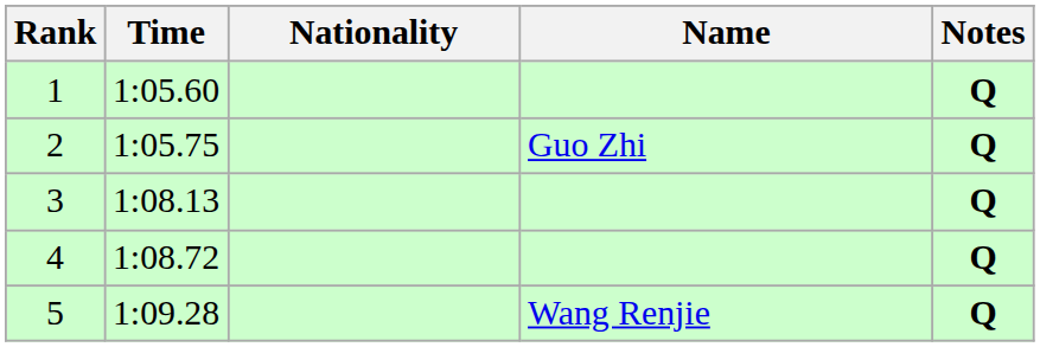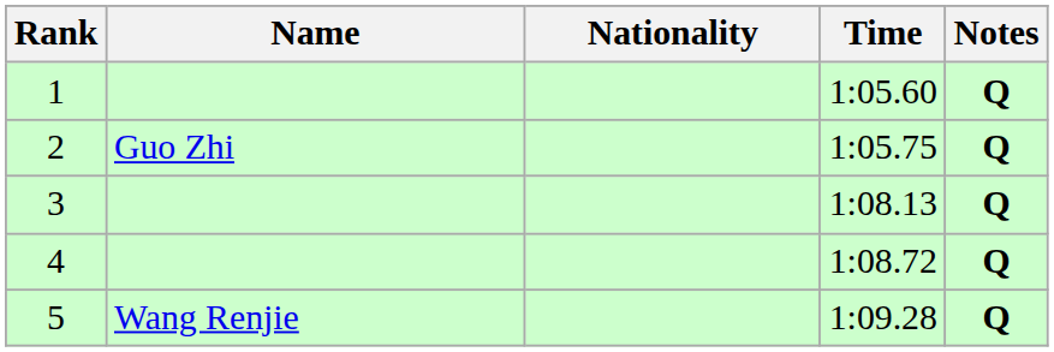 <table class="wikitable sortable" style="text-align:center">
 <tr>
 <th>Rank</th>
+<th style="width:180px">Name</th>
+<th style="width:125px">Nationality</th>
 <th>Time</th>
-<th style="width:125px">Nationality</th>
-<th style="width:180px">Name</th>
 <th>Notes</th>
 </tr>
 <tr style="background:#cfc;">
 <td>1</td>
-<td>1:05.60</td>
 <td style="text-align:left;"></td>
 <td style="text-align:left;"></td>
+<td>1:05.60</td>
 <td><strong>Q</strong></td>
 </tr>
 <tr style="background:#cfc;">
 <td>2</td>
+<td style="text-align:left;"><a href='#'>Guo Zhi</a></td>
+<td style="text-align:left;"></td>
 <td>1:05.75</td>
-<td style="text-align:left;"></td>
-<td style="text-align:left;"><a href='#'>Guo Zhi</a></td>
 <td><strong>Q</strong></td>
 </tr>
 <tr style="background:#cfc;">
 <td>3</td>
-<td>1:08.13</td>
 <td style="text-align:left;"></td>
 <td style="text-align:left;"></td>
+<td>1:08.13</td>
 <td><strong>Q</strong></td>
 </tr>
 <tr style="background:#cfc;">
 <td>4</td>
-<td>1:08.72</td>
 <td style="text-align:left;"></td>
 <td style="text-align:left;"></td>
+<td>1:08.72</td>
 <td><strong>Q</strong></td>
 </tr>
 <tr style="background:#cfc;">
 <td>5</td>
+<td style="text-align:left;"><a href='#'>Wang Renjie</a></td>
+<td style="text-align:left;"></td>
 <td>1:09.28</td>
-<td style="text-align:left;"></td>
-<td style="text-align:left;"><a href='#'>Wang Renjie</a></td>
 <td><strong>Q</strong></td>
 </tr>
 </table>
